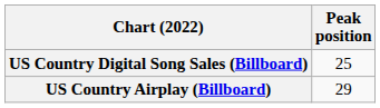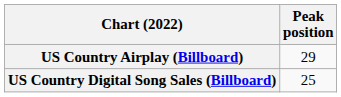 <table class="wikitable sortable plainrowheaders" style="text-align:center">
 <tr>
 <th scope="col">Chart (2022)</th>
 <th scope="col">Peak<br>position</th>
 </tr>
 <tr>
+<th scope="row">US Country Airplay (<a href='#'>Billboard</a>)</th>
+<td style="text-align:center;">29</td>
+</tr>
+<tr>
 <th scope="row">US Country Digital Song Sales (<a href='#'>Billboard</a>)</th>
 <td>25</td>
 </tr>
-<tr>
-<th scope="row">US Country Airplay (<a href='#'>Billboard</a>)</th>
-<td style="text-align:center;">29</td>
-</tr>
 </table>
